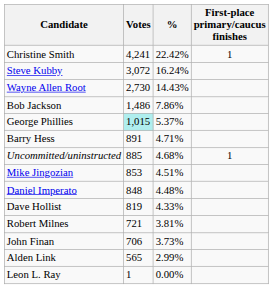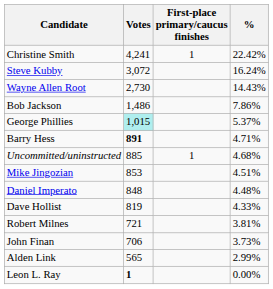 <table class="wikitable">
 <tr>
 <th>Candidate</th>
 <th>Votes</th>
+<th>First-place<br>primary/caucus<br>finishes</th>
 <th>%</th>
-<th>First-place<br>primary/caucus<br>finishes</th>
 </tr>
 <tr>
 <td>Christine Smith</td>
 <td>4,241</td>
+<td style=text-align:center>1</td>
 <td>22.42%</td>
-<td style=text-align:center>1</td>
 </tr>
 <tr>
 <td><a href='#'>Steve Kubby</a></td>
 <td>3,072</td>
+<td></td>
 <td>16.24%</td>
-<td></td>
 </tr>
 <tr>
 <td><a href='#'>Wayne Allen Root</a></td>
 <td>2,730</td>
+<td></td>
 <td>14.43%</td>
-<td></td>
 </tr>
 <tr>
 <td>Bob Jackson</td>
 <td>1,486</td>
+<td></td>
 <td>7.86%</td>
-<td></td>
 </tr>
 <tr>
 <td>George Phillies</td>
 <td style="background: paleturquoise;">1,015</td>
+<td></td>
 <td>5.37%</td>
-<td></td>
 </tr>
 <tr>
 <td>Barry Hess</td>
-<td>891</td>
+<td><strong>891</strong></td>
+<td></td>
 <td>4.71%</td>
-<td></td>
 </tr>
 <tr>
 <td><em>Uncommitted/uninstructed</em></td>
 <td>885</td>
+<td style=text-align:center>1</td>
 <td>4.68%</td>
-<td style=text-align:center>1</td>
 </tr>
 <tr>
 <td><a href='#'>Mike Jingozian</a></td>
 <td>853</td>
+<td></td>
 <td>4.51%</td>
-<td></td>
 </tr>
 <tr>
 <td><a href='#'>Daniel Imperato</a></td>
 <td>848</td>
+<td></td>
 <td>4.48%</td>
-<td></td>
 </tr>
 <tr>
 <td>Dave Hollist</td>
 <td>819</td>
+<td></td>
 <td>4.33%</td>
-<td></td>
 </tr>
 <tr>
 <td>Robert Milnes</td>
 <td>721</td>
+<td></td>
 <td>3.81%</td>
-<td></td>
 </tr>
 <tr>
 <td>John Finan</td>
 <td>706</td>
+<td></td>
 <td>3.73%</td>
-<td></td>
 </tr>
 <tr>
 <td>Alden Link</td>
 <td>565</td>
+<td></td>
 <td>2.99%</td>
-<td></td>
 </tr>
 <tr>
 <td>Leon L. Ray</td>
-<td>1</td>
+<td><strong>1</strong></td>
+<td></td>
 <td>0.00%</td>
-<td></td>
 </tr>
 </table>
